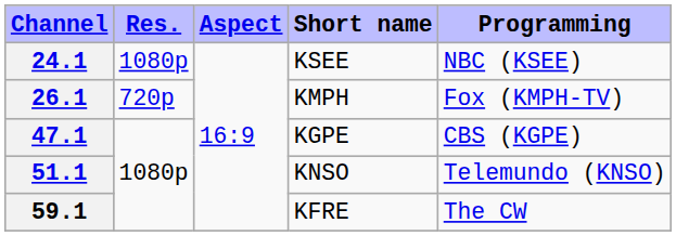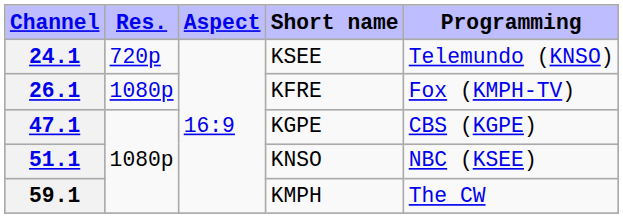 <table class="wikitable">
 <tr>
 <th style="background-color: #bdbdff" scope = "col"><a href='#'>Channel</a></th>
 <th style="background-color: #bdbdff" scope = "col"><a href='#'>Res.</a></th>
 <th style="background-color: #bdbdff" scope = "col"><a href='#'>Aspect</a></th>
 <th style="background-color: #bdbdff" scope = "col">Short name</th>
 <th style="background-color: #bdbdff" scope = "col">Programming</th>
 </tr>
 <tr>
 <th scope = "row"><a href='#'>24.1</a></th>
-<td><a href='#'>1080p</a></td>
+<td><a href='#'>720p</a></td>
 <td rowspan=5><a href='#'>16:9</a></td>
 <td>KSEE</td>
-<td><a href='#'>NBC</a> (<a href='#'>KSEE</a>)</td>
+<td><a href='#'>Telemundo</a> (<a href='#'>KNSO</a>)</td>
 </tr>
 <tr>
 <th scope = "row"><a href='#'>26.1</a></th>
-<td><a href='#'>720p</a></td>
-<td>KMPH</td>
+<td><a href='#'>1080p</a></td>
+<td>KFRE</td>
 <td><a href='#'>Fox</a> (<a href='#'>KMPH-TV</a>)</td>
 </tr>
 <tr>
 <th scope = "row"><a href='#'>47.1</a></th>
 <td rowspan=3>1080p</td>
 <td>KGPE</td>
 <td><a href='#'>CBS</a> (<a href='#'>KGPE</a>)</td>
 </tr>
 <tr>
 <th scope = "row"><a href='#'>51.1</a></th>
 <td>KNSO</td>
-<td><a href='#'>Telemundo</a> (<a href='#'>KNSO</a>)</td>
+<td><a href='#'>NBC</a> (<a href='#'>KSEE</a>)</td>
 </tr>
 <tr>
 <th scope = "row">59.1</th>
-<td>KFRE</td>
+<td>KMPH</td>
 <td><a href='#'>The CW</a></td>
 </tr>
 </table>
